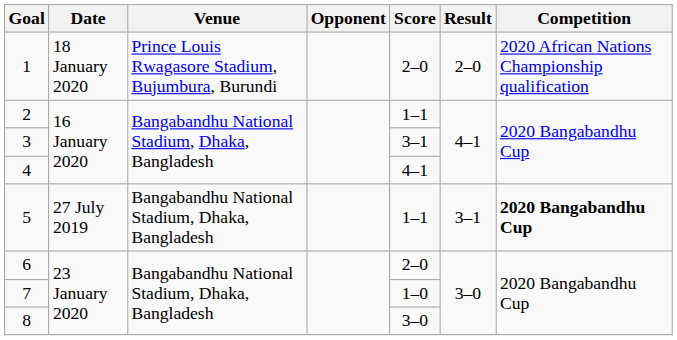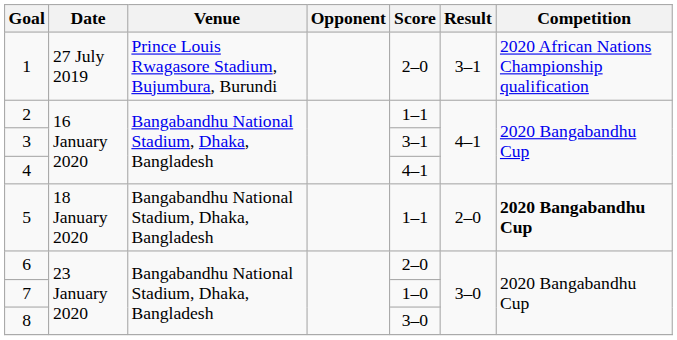 <table class="wikitable plainrowheaders sortable">
 <tr>
 <th>Goal</th>
 <th>Date</th>
 <th>Venue</th>
 <th>Opponent</th>
 <th>Score</th>
 <th>Result</th>
 <th>Competition</th>
 </tr>
 <tr>
 <td align=center>1</td>
-<td>18 January 2020</td>
+<td>27 July 2019</td>
 <td><a href='#'>Prince Louis Rwagasore Stadium</a>, <a href='#'>Bujumbura</a>, Burundi</td>
 <td></td>
 <td align=center>2–0</td>
-<td align="center">2–0</td>
+<td align="center">3–1</td>
 <td><a href='#'>2020 African Nations Championship qualification</a></td>
 </tr>
 <tr>
 <td align=center>2</td>
 <td rowspan="3">16 January 2020</td>
 <td rowspan="3"><a href='#'>Bangabandhu National Stadium</a>, <a href='#'>Dhaka</a>, Bangladesh</td>
 <td rowspan=3></td>
 <td align=center>1–1</td>
 <td rowspan="3" align="center">4–1</td>
 <td rowspan="3"><a href='#'>2020 Bangabandhu Cup</a></td>
 </tr>
 <tr>
 <td align=center>3</td>
 <td align="center">3–1</td>
 </tr>
 <tr>
 <td align=center>4</td>
 <td align="center">4–1</td>
 </tr>
 <tr>
 <td align=center>5</td>
-<td>27 July 2019</td>
+<td>18 January 2020</td>
 <td>Bangabandhu National Stadium, Dhaka, Bangladesh</td>
 <td></td>
 <td align=center>1–1</td>
-<td align="center">3–1</td>
+<td align="center">2–0</td>
 <td><strong>2020 Bangabandhu Cup</strong></td>
 </tr>
 <tr>
 <td align=center>6</td>
 <td rowspan="3">23 January 2020</td>
 <td rowspan="3">Bangabandhu National Stadium, Dhaka, Bangladesh</td>
 <td rowspan="3"></td>
 <td align="center">2–0</td>
 <td rowspan="3" align="center">3–0</td>
 <td rowspan="3">2020 Bangabandhu Cup</td>
 </tr>
 <tr>
 <td align=center>7</td>
 <td align=center>1–0</td>
 </tr>
 <tr>
 <td align=center>8</td>
 <td align="center">3–0</td>
 </tr>
 <tr>
 </tr>
 </table>
